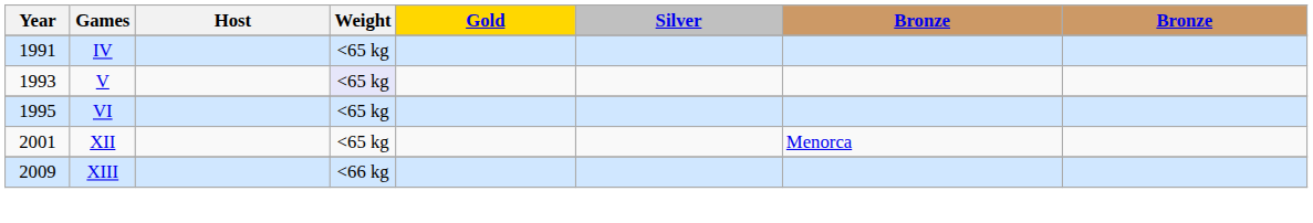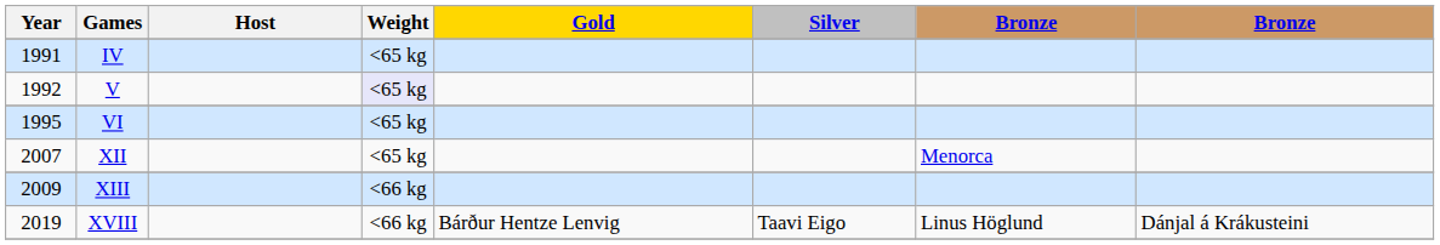 <table class="wikitable" style="text-align: center; font-size:95%;">
 <tr>
 <th rowspan="2" style="width:5%;">Year</th>
 <th rowspan="2" style="width:5%;">Games</th>
 <th rowspan="2" style="width:15%;">Host</th>
 <th rowspan="2" style="width:5%;">Weight</th>
 </tr>
 <tr>
 <th style="background-color: gold"><a href='#'>Gold</a></th>
 <th style="background-color: silver"><a href='#'>Silver</a></th>
 <th style="background-color: #CC9966"><a href='#'>Bronze</a></th>
 <th style="background-color: #CC9966"><a href='#'>Bronze</a></th>
 </tr>
 <tr>
 </tr>
 <tr>
 </tr>
 <tr style="text-align:center; background:#d0e7ff;">
 <td>1991</td>
 <td align=center><a href='#'>IV</a></td>
 <td align="left"></td>
 <td><65 kg</td>
 <td align="left"></td>
 <td align="left"></td>
 <td align="left"></td>
 <td></td>
 </tr>
 <tr>
-<td>1993</td>
+<td>1992</td>
 <td align=center><a href='#'>V</a></td>
 <td align="left"></td>
 <td style="background: lavender;"><65 kg</td>
 <td align="left"></td>
 <td align="left"></td>
 <td align="left"></td>
 <td></td>
 </tr>
 <tr>
 </tr>
 <tr style="text-align:center; background:#d0e7ff;">
 <td>1995</td>
 <td align=center><a href='#'>VI</a></td>
 <td align="left"></td>
 <td><65 kg</td>
 <td align="left"></td>
 <td align="left"></td>
 <td align="left"></td>
 <td align="left"></td>
 </tr>
 <tr>
-<td>2001</td>
+<td>2007</td>
 <td align=center><a href='#'>XII</a></td>
 <td align="left"></td>
 <td><65 kg</td>
 <td align="left"></td>
 <td align="left"></td>
 <td align="left"> <a href='#'>Menorca</a></td>
 <td align="left"></td>
 </tr>
 <tr>
 </tr>
 <tr style="text-align:center; background:#d0e7ff;">
 <td>2009</td>
 <td align=center><a href='#'>XIII</a></td>
 <td align="left"></td>
 <td><66 kg</td>
 <td align="left"></td>
 <td align="left"></td>
 <td align="left"></td>
 <td align="left"></td>
 </tr>
 <tr>
+<td>2019</td>
+<td align=center><a href='#'>XVIII</a></td>
+<td align="left"></td>
+<td><66 kg</td>
+<td align="left">Bárður Hentze Lenvig <br> </td>
+<td align="left">Taavi Eigo <br> </td>
+<td align="left">Linus Höglund <br> </td>
+<td align="left">Dánjal á Krákusteini <br> </td>
+</tr>
+<tr>
 </tr>
 </table>
